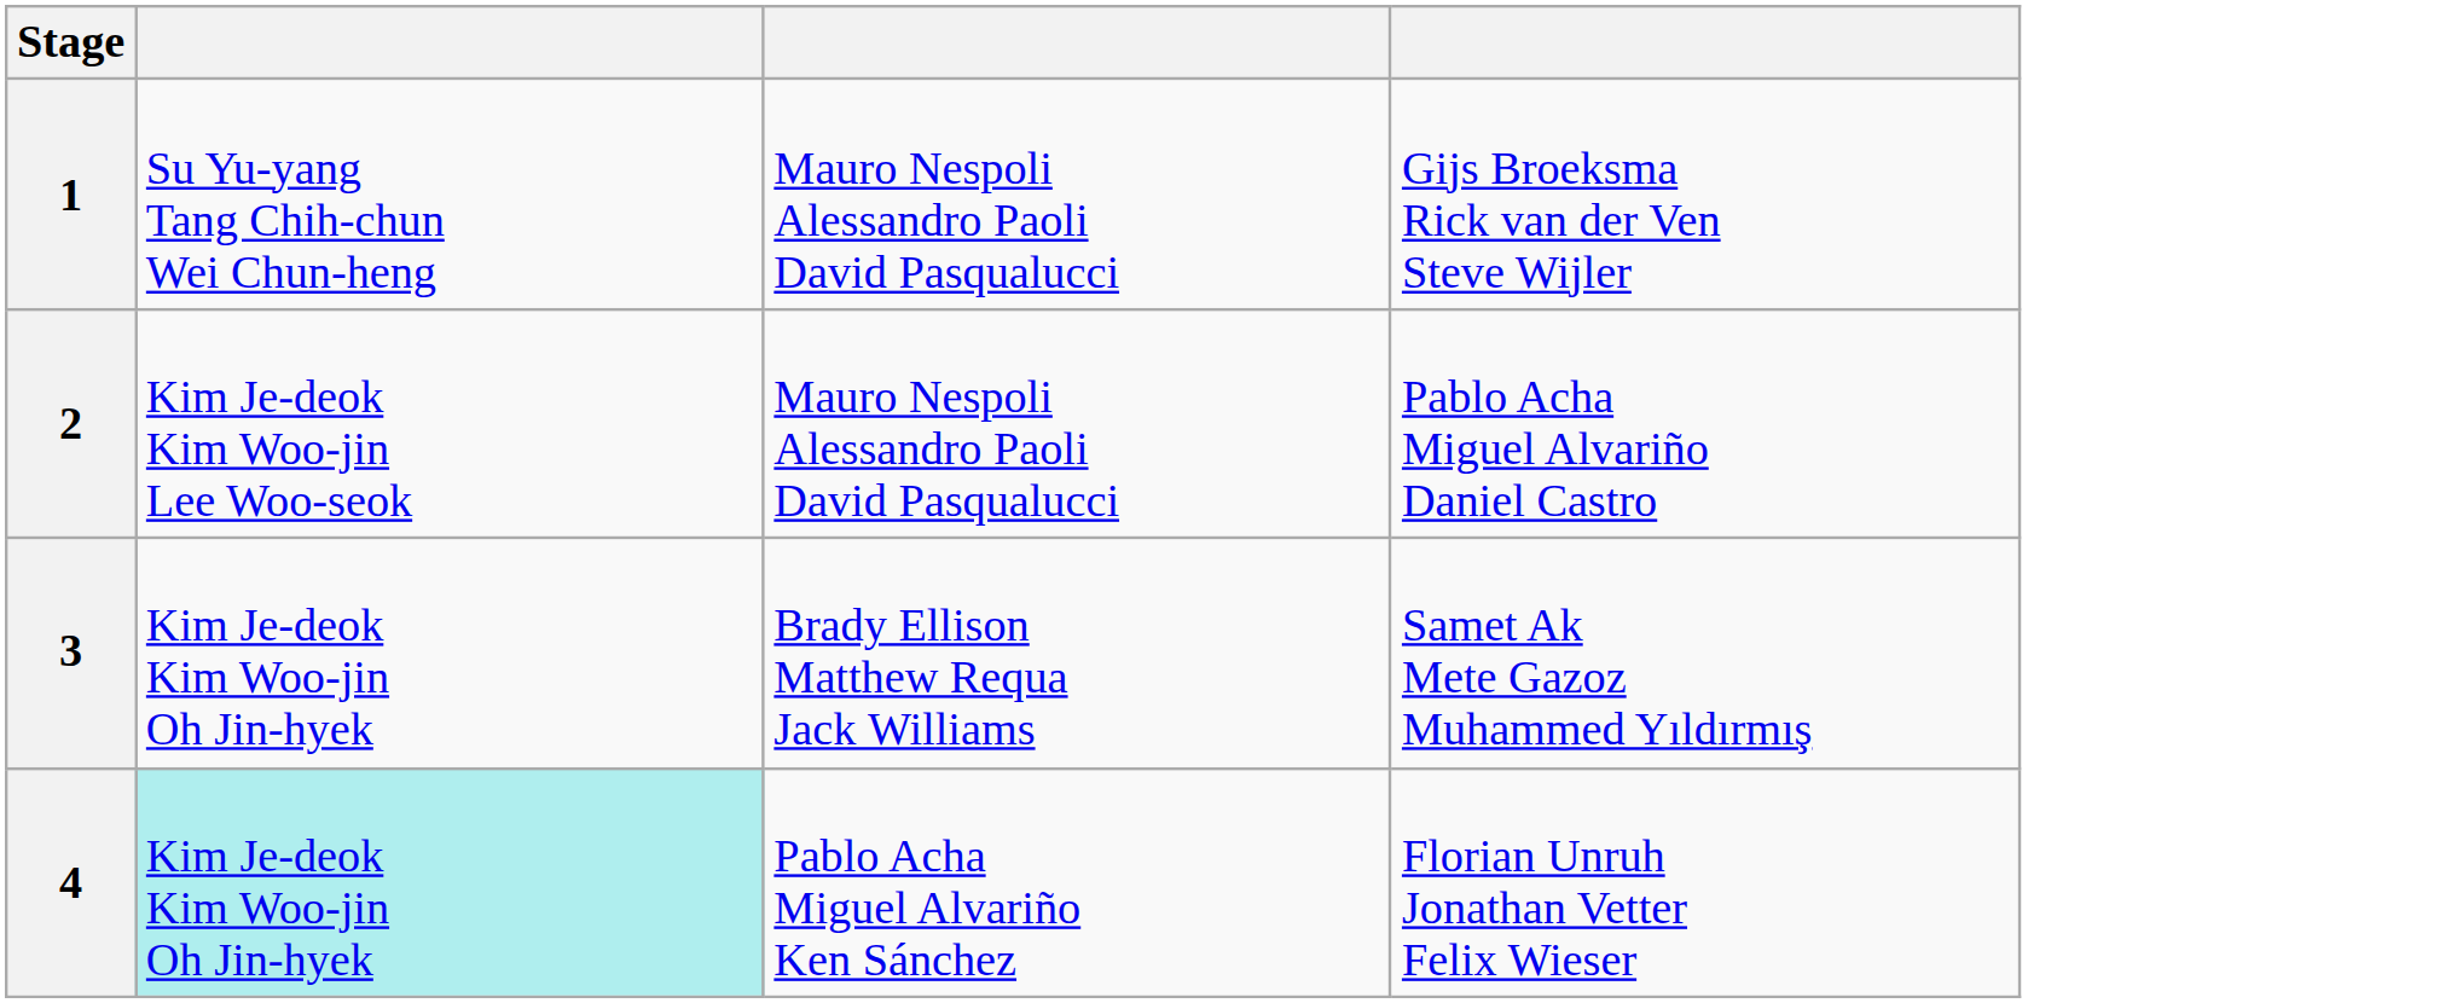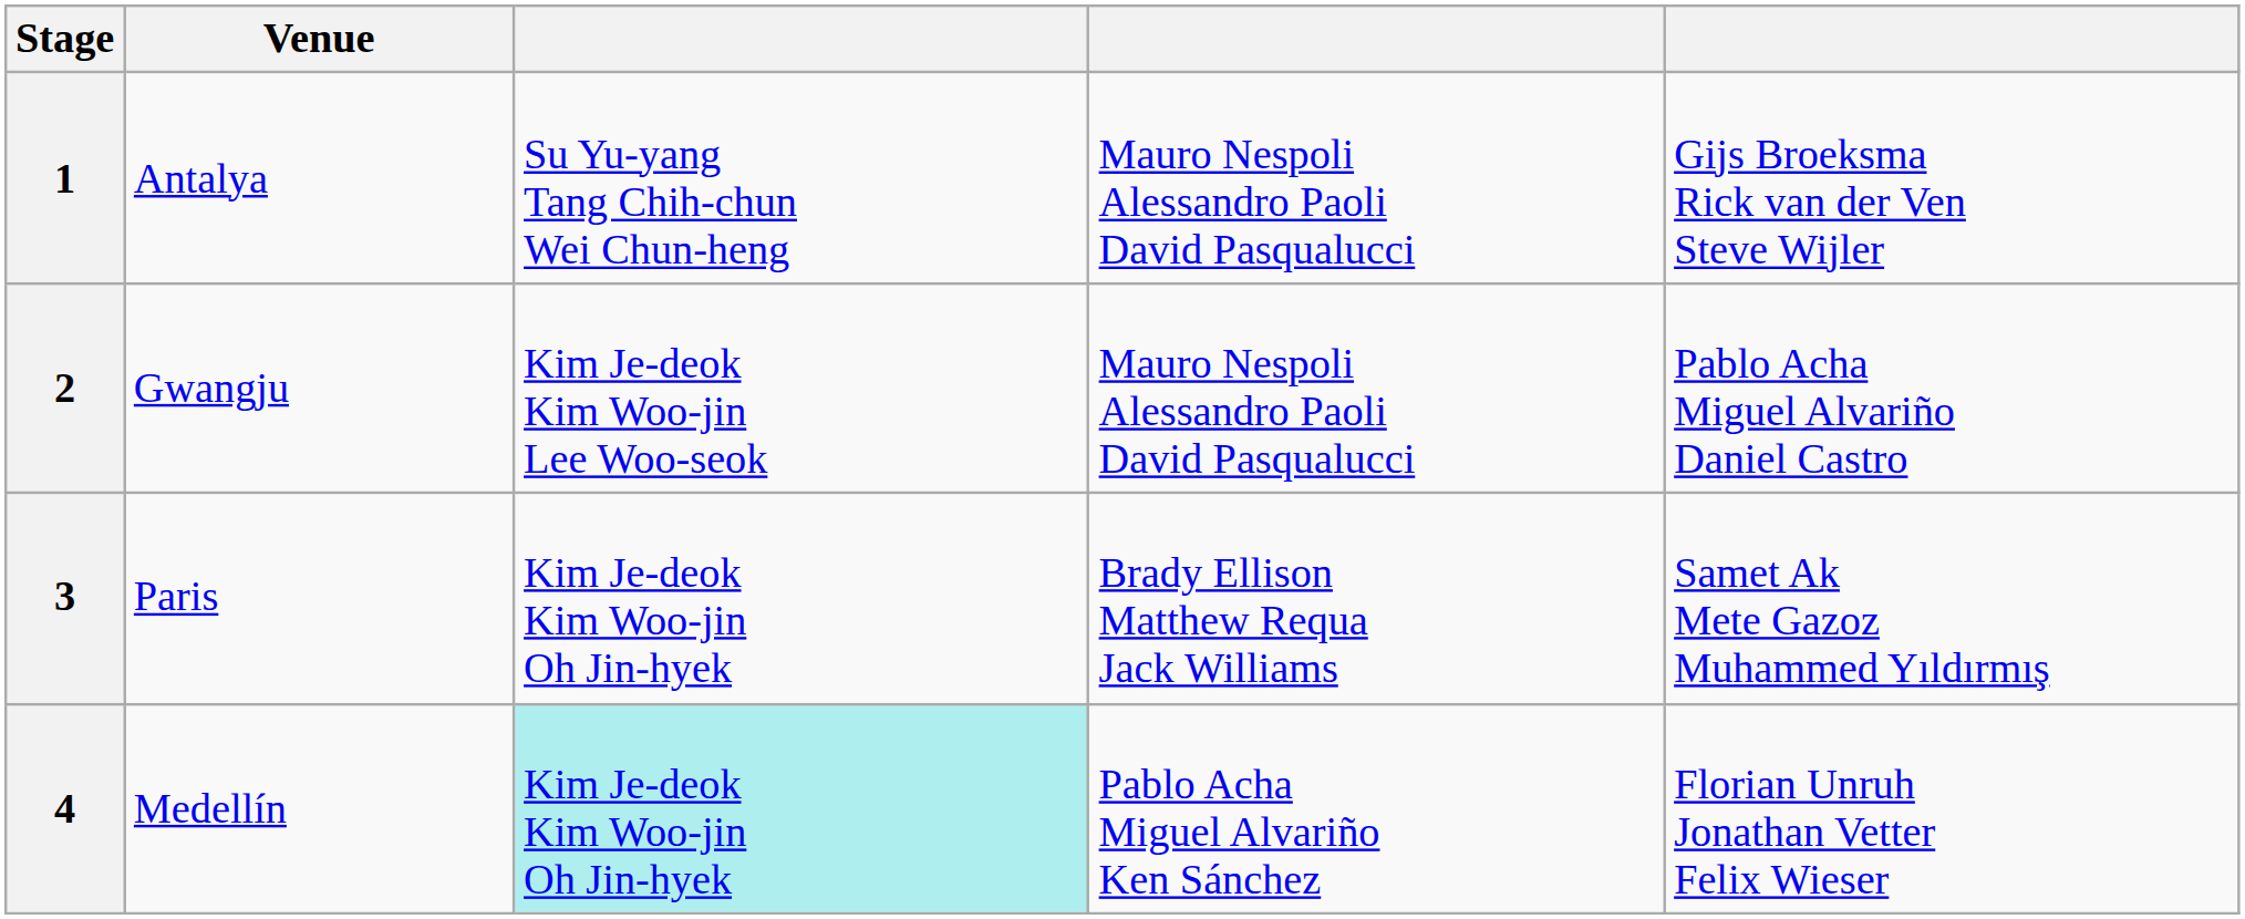 <table class="wikitable">
 <tr>
 <th>Stage</th>
+<th width=140>Venue</th>
 <th width=210></th>
 <th width=210></th>
 <th width=210></th>
 </tr>
 <tr>
 <th>1</th>
+<td> <a href='#'>Antalya</a></td>
 <td> <br> <a href='#'>Su Yu-yang</a> <br> <a href='#'>Tang Chih-chun</a> <br> <a href='#'>Wei Chun-heng</a></td>
 <td> <br> <a href='#'>Mauro Nespoli</a> <br> <a href='#'>Alessandro Paoli</a> <br> <a href='#'>David Pasqualucci</a></td>
 <td> <br> <a href='#'>Gijs Broeksma</a> <br> <a href='#'>Rick van der Ven</a> <br> <a href='#'>Steve Wijler</a></td>
 </tr>
 <tr>
 <th>2</th>
+<td> <a href='#'>Gwangju</a></td>
 <td> <br> <a href='#'>Kim Je-deok</a> <br> <a href='#'>Kim Woo-jin</a> <br> <a href='#'>Lee Woo-seok</a></td>
 <td> <br> <a href='#'>Mauro Nespoli</a> <br> <a href='#'>Alessandro Paoli</a> <br> <a href='#'>David Pasqualucci</a></td>
 <td> <br> <a href='#'>Pablo Acha</a> <br>  <a href='#'>Miguel Alvariño</a> <br> <a href='#'>Daniel Castro</a></td>
 </tr>
 <tr>
 <th>3</th>
+<td> <a href='#'>Paris</a></td>
 <td> <br> <a href='#'>Kim Je-deok</a> <br> <a href='#'>Kim Woo-jin</a> <br> <a href='#'>Oh Jin-hyek</a></td>
 <td> <br> <a href='#'>Brady Ellison</a> <br> <a href='#'>Matthew Requa</a> <br> <a href='#'>Jack Williams</a></td>
 <td> <br> <a href='#'>Samet Ak</a> <br> <a href='#'>Mete Gazoz</a> <br> <a href='#'>Muhammed Yıldırmış</a></td>
 </tr>
 <tr>
 <th>4</th>
+<td> <a href='#'>Medellín</a></td>
 <td style="background: paleturquoise;"> <br> <a href='#'>Kim Je-deok</a> <br> <a href='#'>Kim Woo-jin</a> <br> <a href='#'>Oh Jin-hyek</a></td>
 <td> <br> <a href='#'>Pablo Acha</a> <br> <a href='#'>Miguel Alvariño</a> <br> <a href='#'>Ken Sánchez</a></td>
 <td> <br> <a href='#'>Florian Unruh</a> <br> <a href='#'>Jonathan Vetter</a> <br> <a href='#'>Felix Wieser</a></td>
 </tr>
 </table>
